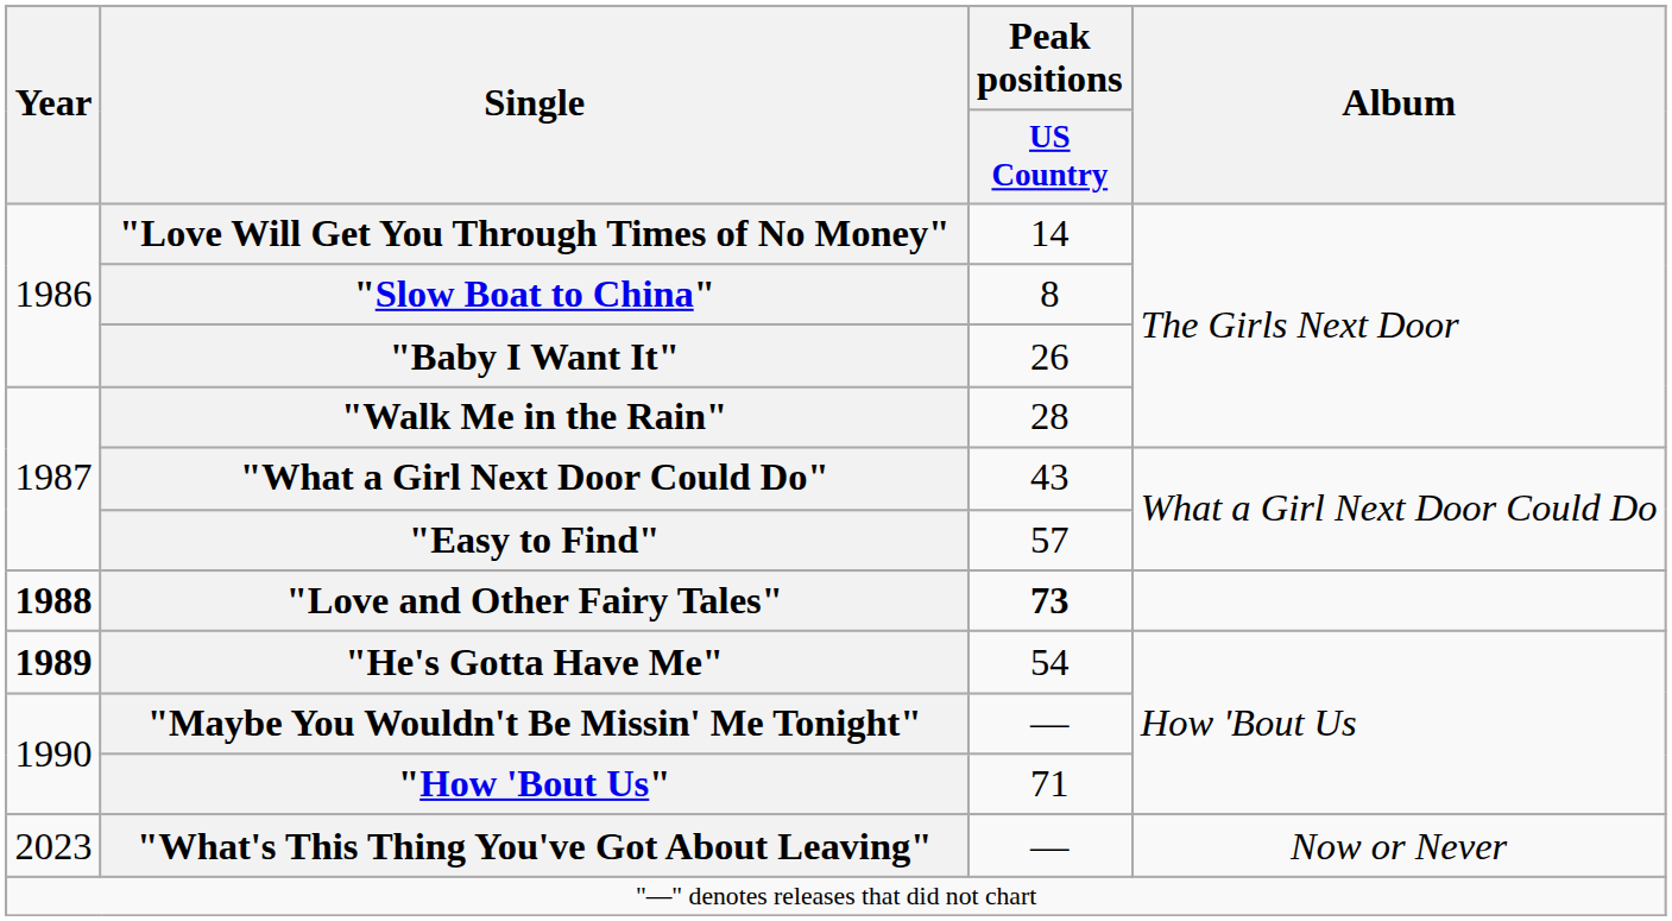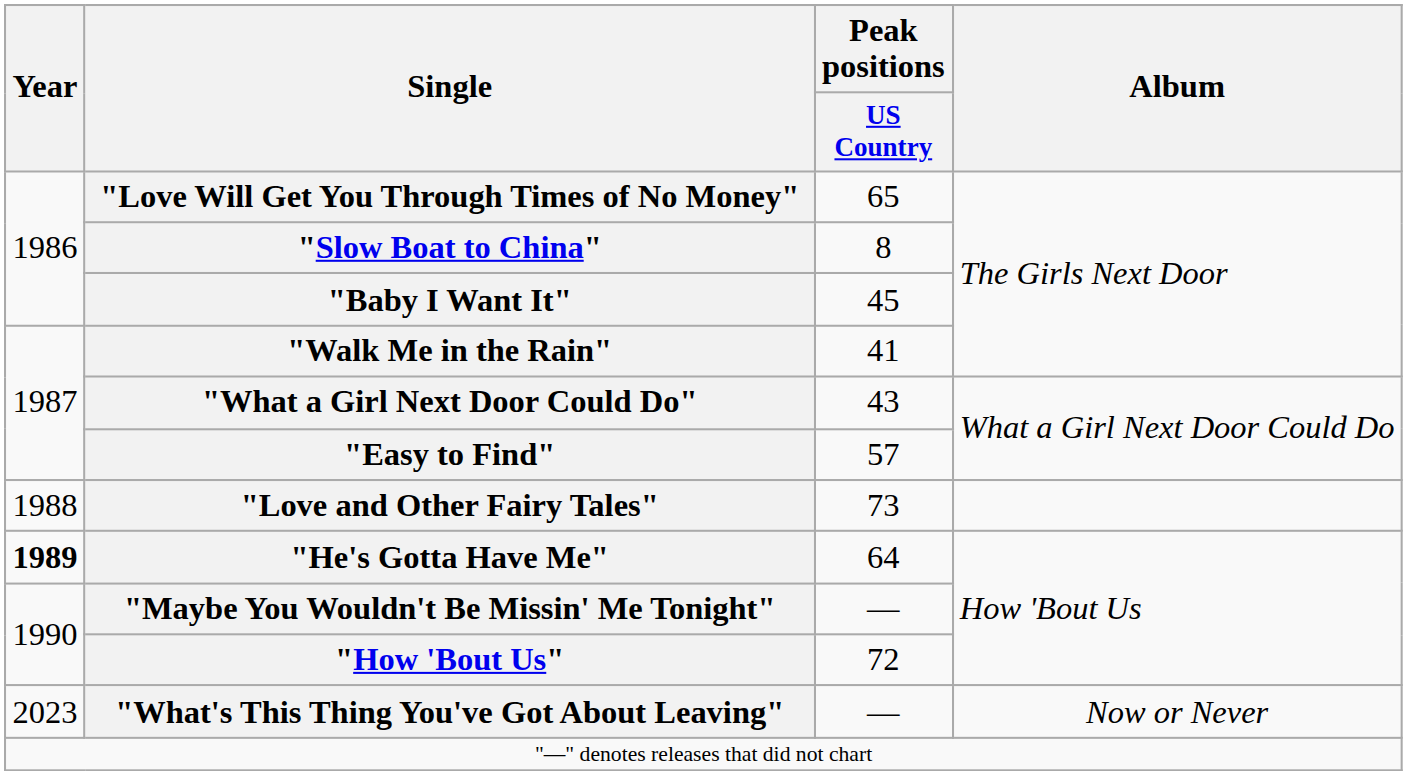 <table class="wikitable plainrowheaders" style="text-align:center;">
 <tr>
 <th rowspan="2">Year</th>
 <th rowspan="2" style="width:22em;">Single</th>
 <th>Peak<br>positions</th>
 <th rowspan="2">Album</th>
 </tr>
 <tr style="font-size:smaller;">
 <th width="60"><a href='#'>US Country</a><br></th>
 </tr>
 <tr>
 <td rowspan=3>1986</td>
 <th scope="row">"Love Will Get You Through Times of No Money"</th>
-<td>14</td>
+<td>65</td>
 <td align="left" rowspan=4><em>The Girls Next Door</em></td>
 </tr>
 <tr>
 <th scope="row">"<a href='#'>Slow Boat to China</a>"</th>
 <td>8</td>
 </tr>
 <tr>
 <th scope="row">"Baby I Want It"</th>
-<td>26</td>
+<td>45</td>
 </tr>
 <tr>
 <td rowspan=3>1987</td>
 <th scope="row">"Walk Me in the Rain"</th>
-<td>28</td>
+<td>41</td>
 </tr>
 <tr>
 <th scope="row">"What a Girl Next Door Could Do"</th>
 <td>43</td>
 <td align="left" rowspan=2><em>What a Girl Next Door Could Do</em></td>
 </tr>
 <tr>
 <th scope="row">"Easy to Find"</th>
 <td>57</td>
 </tr>
 <tr>
-<td><strong>1988</strong></td>
+<td>1988</td>
 <th scope="row">"Love and Other Fairy Tales"</th>
-<td><strong>73</strong></td>
+<td>73</td>
 <td></td>
 </tr>
 <tr>
 <td><strong>1989</strong></td>
 <th scope="row">"He's Gotta Have Me"</th>
-<td>54</td>
+<td>64</td>
 <td align="left" rowspan=3><em>How 'Bout Us</em></td>
 </tr>
 <tr>
 <td rowspan="2">1990</td>
 <th scope="row">"Maybe You Wouldn't Be Missin' Me Tonight"</th>
 <td>—</td>
 </tr>
 <tr>
 <th scope="row">"<a href='#'>How 'Bout Us</a>"</th>
-<td>71</td>
+<td>72</td>
 </tr>
 <tr>
 <td>2023</td>
 <th scope="row">"What's This Thing You've Got About Leaving"</th>
 <td>—</td>
 <td><em>Now or Never</em></td>
 </tr>
 <tr>
 <td colspan="4" style="font-size:8pt">"—" denotes releases that did not chart</td>
 </tr>
 </table>
